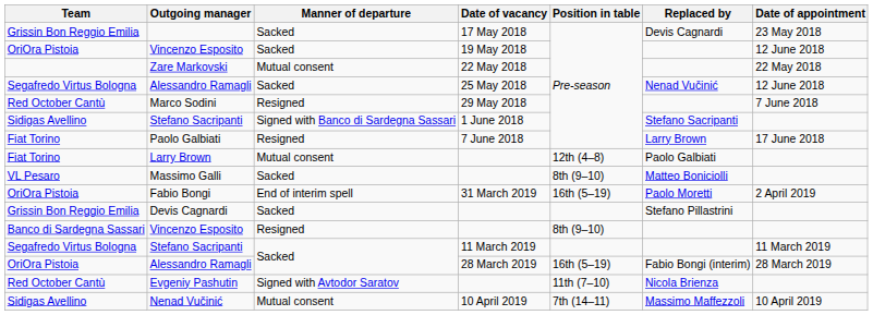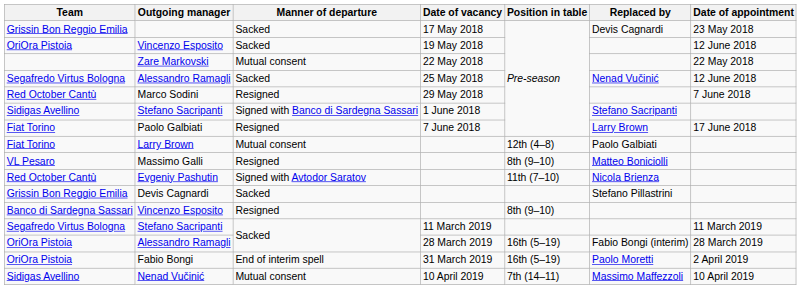 <table class="wikitable sortable">
 <tr>
 <th>Team</th>
 <th>Outgoing manager</th>
 <th>Manner of departure</th>
 <th>Date of vacancy</th>
 <th>Position in table</th>
 <th>Replaced by</th>
 <th>Date of appointment</th>
 </tr>
 <tr>
 <td><a href='#'>Grissin Bon Reggio Emilia</a></td>
 <td></td>
 <td>Sacked</td>
 <td>17 May 2018</td>
 <td rowspan=7><em>Pre-season</em></td>
 <td> Devis Cagnardi</td>
 <td>23 May 2018</td>
 </tr>
 <tr>
 <td><a href='#'>OriOra Pistoia</a></td>
 <td> <a href='#'>Vincenzo Esposito</a></td>
 <td>Sacked</td>
 <td>19 May 2018</td>
 <td></td>
 <td>12 June 2018</td>
 </tr>
 <tr>
 <td></td>
 <td> <a href='#'>Zare Markovski</a></td>
 <td>Mutual consent</td>
 <td>22 May 2018</td>
 <td></td>
 <td>22 May 2018</td>
 </tr>
 <tr>
 <td><a href='#'>Segafredo Virtus Bologna</a></td>
 <td> <a href='#'>Alessandro Ramagli</a></td>
 <td>Sacked</td>
 <td>25 May 2018</td>
 <td> <a href='#'>Nenad Vučinić</a></td>
 <td>12 June 2018</td>
 </tr>
 <tr>
 <td><a href='#'>Red October Cantù</a></td>
 <td> Marco Sodini</td>
 <td>Resigned</td>
 <td>29 May 2018</td>
 <td></td>
 <td>7 June 2018</td>
 </tr>
 <tr>
 <td><a href='#'>Sidigas Avellino</a></td>
 <td> <a href='#'>Stefano Sacripanti</a></td>
 <td>Signed with <a href='#'>Banco di Sardegna Sassari</a></td>
 <td>1 June 2018</td>
 <td> <a href='#'>Stefano Sacripanti</a></td>
 <td></td>
 </tr>
 <tr>
 <td><a href='#'>Fiat Torino</a></td>
 <td> Paolo Galbiati</td>
 <td>Resigned</td>
 <td>7 June 2018</td>
 <td> <a href='#'>Larry Brown</a></td>
 <td>17 June 2018</td>
 </tr>
 <tr>
 <td><a href='#'>Fiat Torino</a></td>
 <td> <a href='#'>Larry Brown</a></td>
 <td>Mutual consent</td>
 <td></td>
 <td>12th (4–8)</td>
 <td> Paolo Galbiati</td>
 <td></td>
 </tr>
 <tr>
 <td><a href='#'>VL Pesaro</a></td>
 <td> Massimo Galli</td>
-<td>Sacked</td>
+<td>Resigned</td>
 <td></td>
 <td>8th (9–10)</td>
 <td> <a href='#'>Matteo Boniciolli</a></td>
 <td></td>
 </tr>
 <tr>
-<td><a href='#'>OriOra Pistoia</a></td>
-<td> Fabio Bongi</td>
-<td>End of interim spell</td>
-<td>31 March 2019</td>
-<td>16th (5–19)</td>
-<td> <a href='#'>Paolo Moretti</a></td>
-<td>2 April 2019</td>
+<td><a href='#'>Red October Cantù</a></td>
+<td> <a href='#'>Evgeniy Pashutin</a></td>
+<td>Signed with <a href='#'>Avtodor Saratov</a></td>
+<td></td>
+<td>11th (7–10)</td>
+<td> <a href='#'>Nicola Brienza</a></td>
+<td></td>
 </tr>
 <tr>
 <td><a href='#'>Grissin Bon Reggio Emilia</a></td>
 <td> Devis Cagnardi</td>
 <td>Sacked</td>
 <td></td>
 <td></td>
 <td> Stefano Pillastrini</td>
 <td></td>
 </tr>
 <tr>
 <td><a href='#'>Banco di Sardegna Sassari</a></td>
 <td> <a href='#'>Vincenzo Esposito</a></td>
 <td>Resigned</td>
 <td></td>
 <td>8th (9–10)</td>
 <td></td>
 <td></td>
 </tr>
 <tr>
 <td><a href='#'>Segafredo Virtus Bologna</a></td>
 <td> <a href='#'>Stefano Sacripanti</a></td>
 <td rowspan="2">Sacked</td>
 <td>11 March 2019</td>
 <td></td>
 <td></td>
 <td>11 March 2019</td>
 </tr>
 <tr>
 <td><a href='#'>OriOra Pistoia</a></td>
 <td> <a href='#'>Alessandro Ramagli</a></td>
 <td>28 March 2019</td>
 <td>16th (5–19)</td>
 <td> Fabio Bongi (interim)</td>
 <td>28 March 2019</td>
 </tr>
 <tr>
-<td><a href='#'>Red October Cantù</a></td>
-<td> <a href='#'>Evgeniy Pashutin</a></td>
-<td>Signed with <a href='#'>Avtodor Saratov</a></td>
-<td></td>
-<td>11th (7–10)</td>
-<td> <a href='#'>Nicola Brienza</a></td>
-<td></td>
+<td><a href='#'>OriOra Pistoia</a></td>
+<td> Fabio Bongi</td>
+<td>End of interim spell</td>
+<td>31 March 2019</td>
+<td>16th (5–19)</td>
+<td> <a href='#'>Paolo Moretti</a></td>
+<td>2 April 2019</td>
 </tr>
 <tr>
 <td><a href='#'>Sidigas Avellino</a></td>
 <td> <a href='#'>Nenad Vučinić</a></td>
 <td>Mutual consent</td>
 <td>10 April 2019</td>
 <td>7th (14–11)</td>
 <td> <a href='#'>Massimo Maffezzoli</a></td>
 <td>10 April 2019</td>
 </tr>
 </table>
